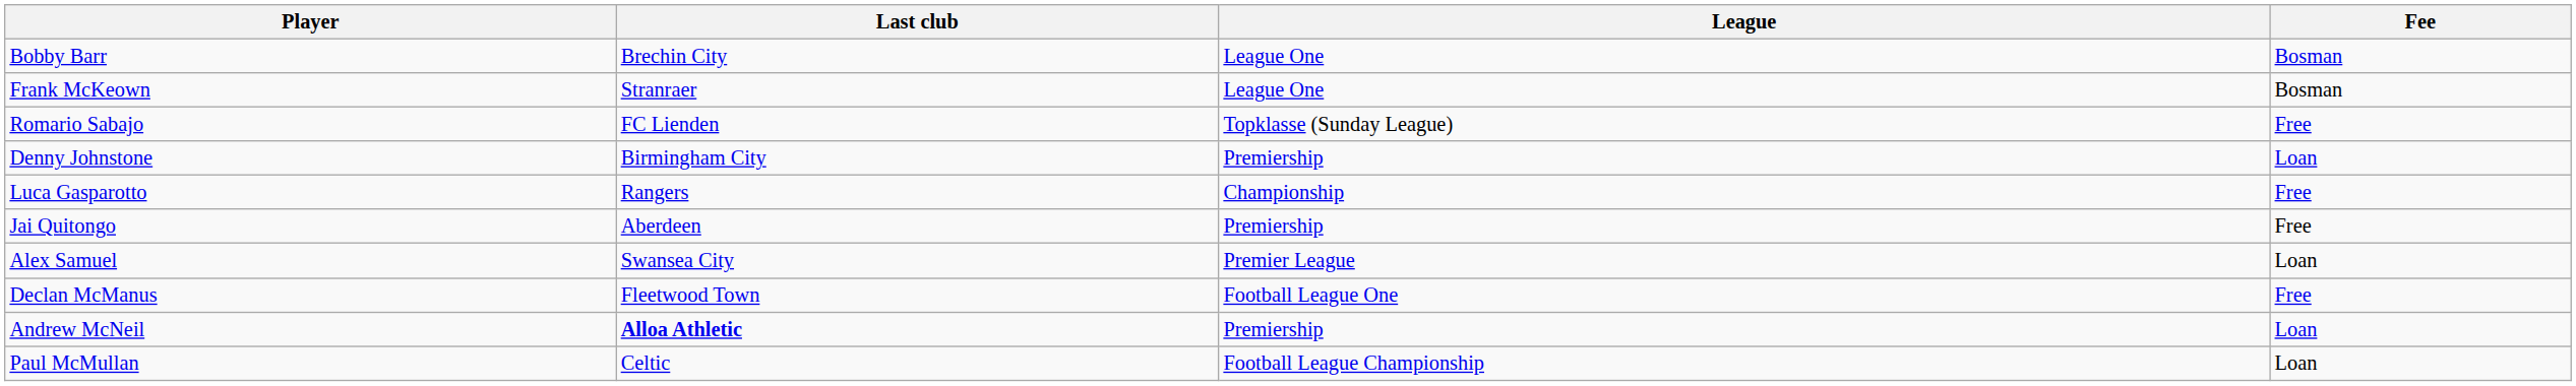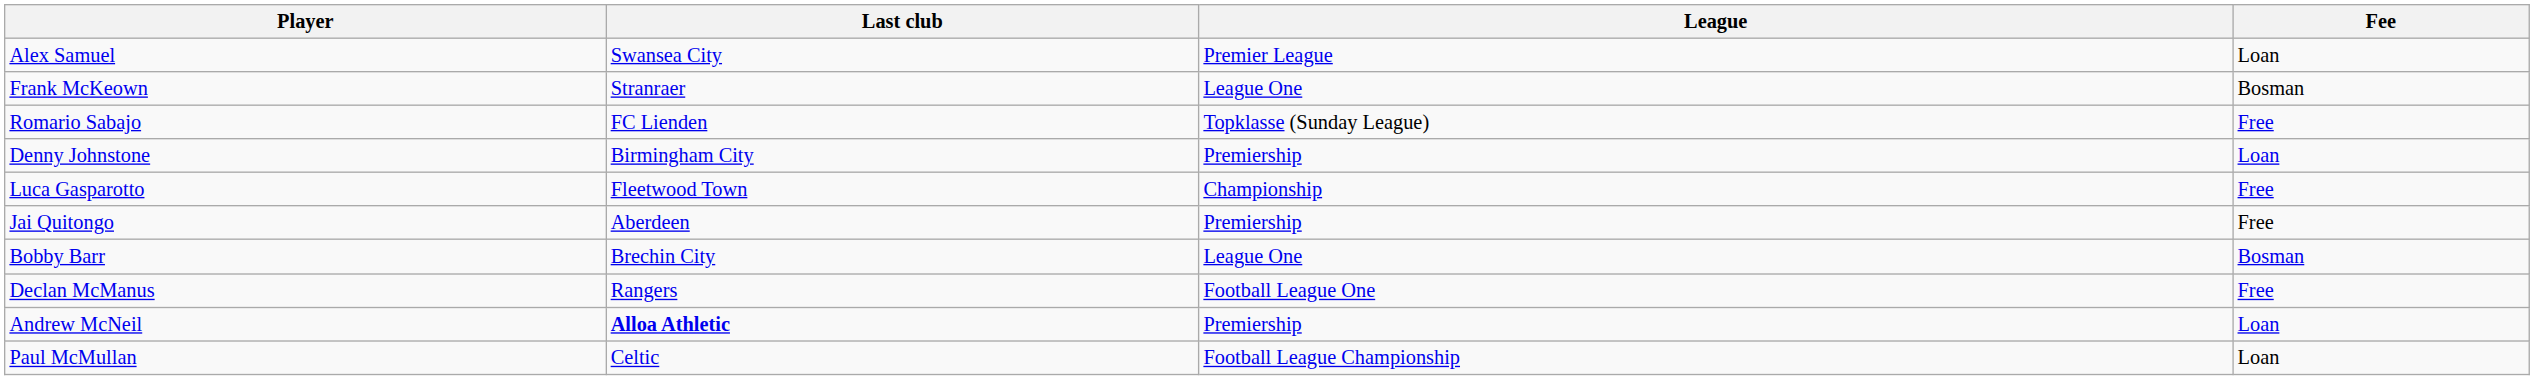 <table class="wikitable" style="text-align:center; font-size:95%;width:95%; text-align:left">
 <tr>
 <th>Player</th>
 <th>Last club</th>
 <th>League</th>
 <th>Fee</th>
 </tr>
 <tr>
-<td> <a href='#'>Bobby Barr</a></td>
-<td> <a href='#'>Brechin City</a></td>
-<td> <a href='#'>League One</a></td>
-<td><a href='#'>Bosman</a></td>
+<td> <a href='#'>Alex Samuel</a></td>
+<td> <a href='#'>Swansea City</a></td>
+<td> <a href='#'>Premier League</a></td>
+<td>Loan</td>
 </tr>
 <tr>
 <td> <a href='#'>Frank McKeown</a></td>
 <td> <a href='#'>Stranraer</a></td>
 <td> <a href='#'>League One</a></td>
 <td>Bosman</td>
 </tr>
 <tr>
 <td> <a href='#'>Romario Sabajo</a></td>
 <td> <a href='#'>FC Lienden</a></td>
 <td> <a href='#'>Topklasse</a> (Sunday League)</td>
 <td><a href='#'>Free</a></td>
 </tr>
 <tr>
 <td> <a href='#'>Denny Johnstone</a></td>
 <td> <a href='#'>Birmingham City</a></td>
 <td> <a href='#'>Premiership</a></td>
 <td><a href='#'>Loan</a></td>
 </tr>
 <tr>
 <td> <a href='#'>Luca Gasparotto</a></td>
-<td> <a href='#'>Rangers</a></td>
+<td> <a href='#'>Fleetwood Town</a></td>
 <td> <a href='#'>Championship</a></td>
 <td><a href='#'>Free</a></td>
 </tr>
 <tr>
 <td> <a href='#'>Jai Quitongo</a></td>
 <td> <a href='#'>Aberdeen</a></td>
 <td> <a href='#'>Premiership</a></td>
 <td>Free</td>
 </tr>
 <tr>
-<td> <a href='#'>Alex Samuel</a></td>
-<td> <a href='#'>Swansea City</a></td>
-<td> <a href='#'>Premier League</a></td>
-<td>Loan</td>
+<td> <a href='#'>Bobby Barr</a></td>
+<td> <a href='#'>Brechin City</a></td>
+<td> <a href='#'>League One</a></td>
+<td><a href='#'>Bosman</a></td>
 </tr>
 <tr>
 <td> <a href='#'>Declan McManus</a></td>
-<td> <a href='#'>Fleetwood Town</a></td>
+<td> <a href='#'>Rangers</a></td>
 <td> <a href='#'>Football League One</a></td>
 <td><a href='#'>Free</a></td>
 </tr>
 <tr>
 <td> <a href='#'>Andrew McNeil</a></td>
 <td><strong> <a href='#'>Alloa Athletic</a></strong></td>
 <td> <a href='#'>Premiership</a></td>
 <td><a href='#'>Loan</a></td>
 </tr>
 <tr>
 <td> <a href='#'>Paul McMullan</a></td>
 <td> <a href='#'>Celtic</a></td>
 <td> <a href='#'>Football League Championship</a></td>
 <td>Loan</td>
 </tr>
 </table>
